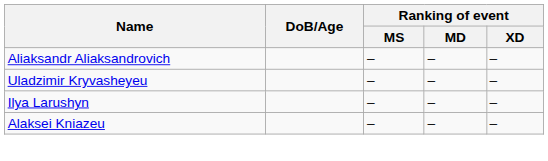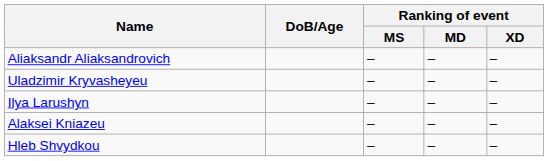 <table class="wikitable" style="width:600px; font-size:95%;">
 <tr>
 <th rowspan="2" align="left">Name</th>
 <th rowspan="2" align="left">DoB/Age</th>
 <th colspan="3" align="center">Ranking of event</th>
 </tr>
 <tr>
 <th align="center">MS</th>
 <th>MD</th>
 <th align="center">XD</th>
 </tr>
 <tr>
 <td><a href='#'>Aliaksandr Aliaksandrovich</a></td>
 <td></td>
 <td>–</td>
 <td>–</td>
 <td>–</td>
 </tr>
 <tr>
 <td><a href='#'>Uladzimir Kryvasheyeu</a></td>
 <td></td>
 <td>–</td>
 <td>–</td>
 <td>–</td>
 </tr>
 <tr>
 <td><a href='#'>Ilya Larushyn</a></td>
 <td></td>
 <td>–</td>
 <td>–</td>
 <td>–</td>
 </tr>
 <tr>
 <td><a href='#'>Alaksei Kniazeu</a></td>
 <td></td>
 <td>–</td>
 <td>–</td>
 <td>–</td>
 </tr>
+<tr>
+<td><a href='#'>Hleb Shvydkou</a></td>
+<td></td>
+<td>–</td>
+<td>–</td>
+<td>–</td>
+</tr>
 </table>
